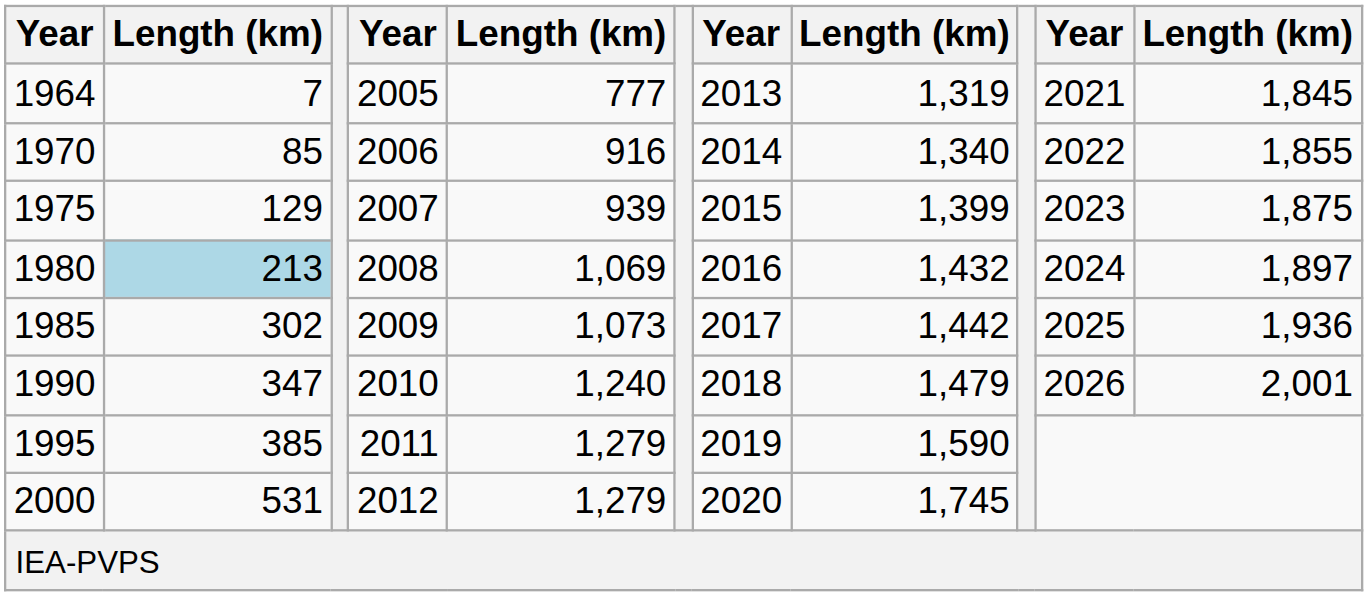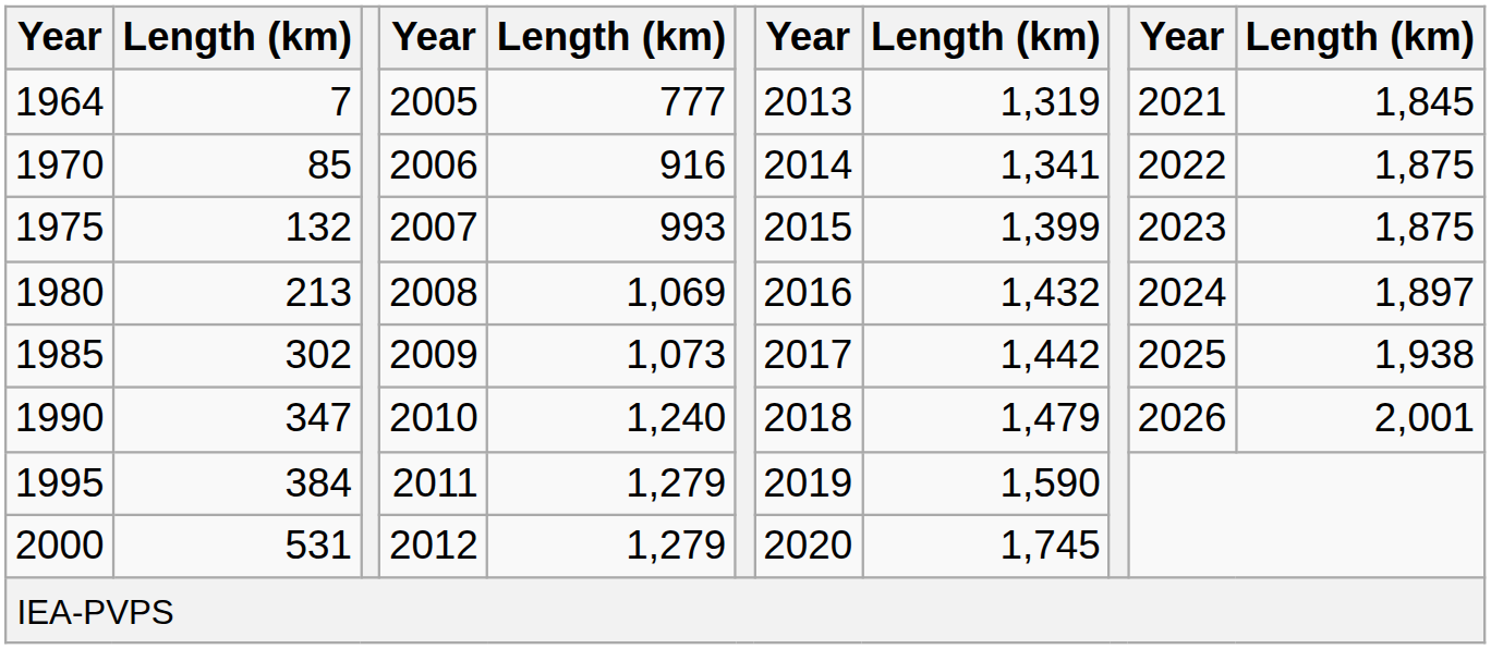 <table class="wikitable" style="float: left; text-align: right; margin-right: 10px;">
 <tr>
 <th>Year</th>
 <th>Length (km)</th>
 <th rowspan=9></th>
 <th>Year</th>
 <th>Length (km)</th>
 <th rowspan=9></th>
 <th>Year</th>
 <th>Length (km)</th>
 <th rowspan=9></th>
 <th>Year</th>
 <th>Length (km)</th>
 </tr>
 <tr>
 <td>1964</td>
 <td>7</td>
 <td>2005</td>
 <td>777</td>
 <td>2013</td>
 <td>1,319</td>
 <td>2021</td>
 <td>1,845</td>
 </tr>
 <tr>
 <td>1970</td>
 <td>85</td>
 <td>2006</td>
 <td>916</td>
 <td>2014</td>
-<td>1,340</td>
+<td>1,341</td>
 <td>2022</td>
-<td>1,855</td>
+<td>1,875</td>
 </tr>
 <tr>
 <td>1975</td>
-<td>129</td>
+<td>132</td>
 <td>2007</td>
-<td>939</td>
+<td>993</td>
 <td>2015</td>
 <td>1,399</td>
 <td>2023</td>
 <td>1,875</td>
 </tr>
 <tr>
 <td>1980</td>
-<td style="background: lightblue;">213</td>
+<td>213</td>
 <td>2008</td>
 <td>1,069</td>
 <td>2016</td>
 <td>1,432</td>
 <td>2024</td>
 <td>1,897</td>
 </tr>
 <tr>
 <td>1985</td>
 <td>302</td>
 <td>2009</td>
 <td>1,073</td>
 <td>2017</td>
 <td>1,442</td>
 <td>2025</td>
-<td>1,936</td>
+<td>1,938</td>
 </tr>
 <tr>
 <td>1990</td>
 <td>347</td>
 <td>2010</td>
 <td>1,240</td>
 <td>2018</td>
 <td>1,479</td>
 <td>2026</td>
 <td>2,001</td>
 </tr>
 <tr>
 <td>1995</td>
-<td>385</td>
+<td>384</td>
 <td>2011</td>
 <td>1,279</td>
 <td>2019</td>
 <td>1,590</td>
 </tr>
 <tr>
 <td>2000</td>
 <td>531</td>
 <td>2012</td>
 <td>1,279</td>
 <td>2020</td>
 <td>1,745</td>
 </tr>
 <tr>
 <th colspan=11 style="font-weight: normal; font-size: 0.85em; text-align: left; padding: 6px 2px 4px 4px;">IEA-PVPS</th>
 </tr>
 </table>
